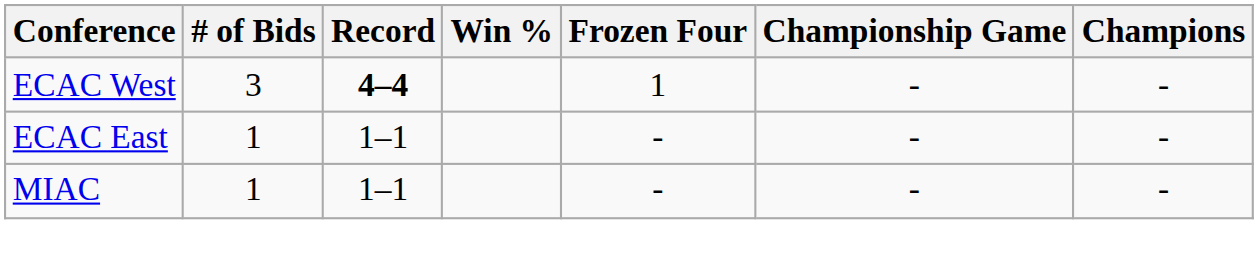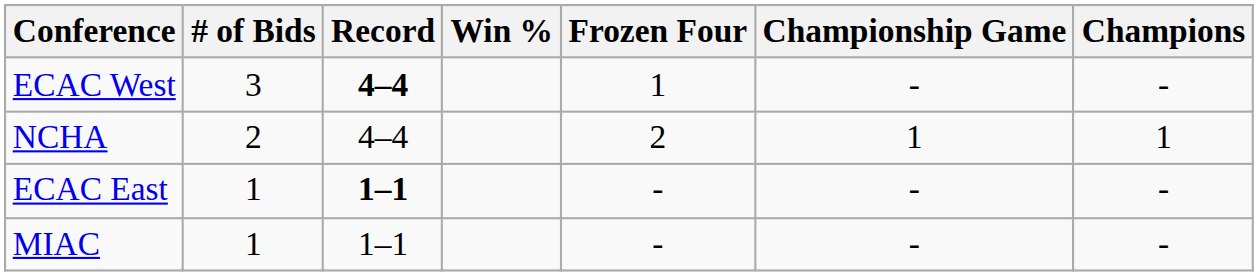 <table class="wikitable sortable">
 <tr>
 <th>Conference</th>
 <th># of Bids</th>
 <th>Record</th>
 <th>Win %</th>
 <th>Frozen Four</th>
 <th>Championship Game</th>
 <th>Champions</th>
 </tr>
 <tr align="center">
 <td align="left"><a href='#'>ECAC West</a></td>
 <td>3</td>
 <td><strong>4–4</strong></td>
 <td></td>
 <td>1</td>
 <td>-</td>
 <td>-</td>
 </tr>
 <tr align="center">
+<td align="left"><a href='#'>NCHA</a></td>
+<td>2</td>
+<td>4–4</td>
+<td></td>
+<td>2</td>
+<td>1</td>
+<td>1</td>
+</tr>
+<tr align="center">
 <td align="left"><a href='#'>ECAC East</a></td>
 <td>1</td>
-<td>1–1</td>
+<td><strong>1–1</strong></td>
 <td></td>
 <td>-</td>
 <td>-</td>
 <td>-</td>
 </tr>
 <tr align="center">
 <td align="left"><a href='#'>MIAC</a></td>
 <td>1</td>
 <td>1–1</td>
 <td></td>
 <td>-</td>
 <td>-</td>
 <td>-</td>
 </tr>
 </table>
